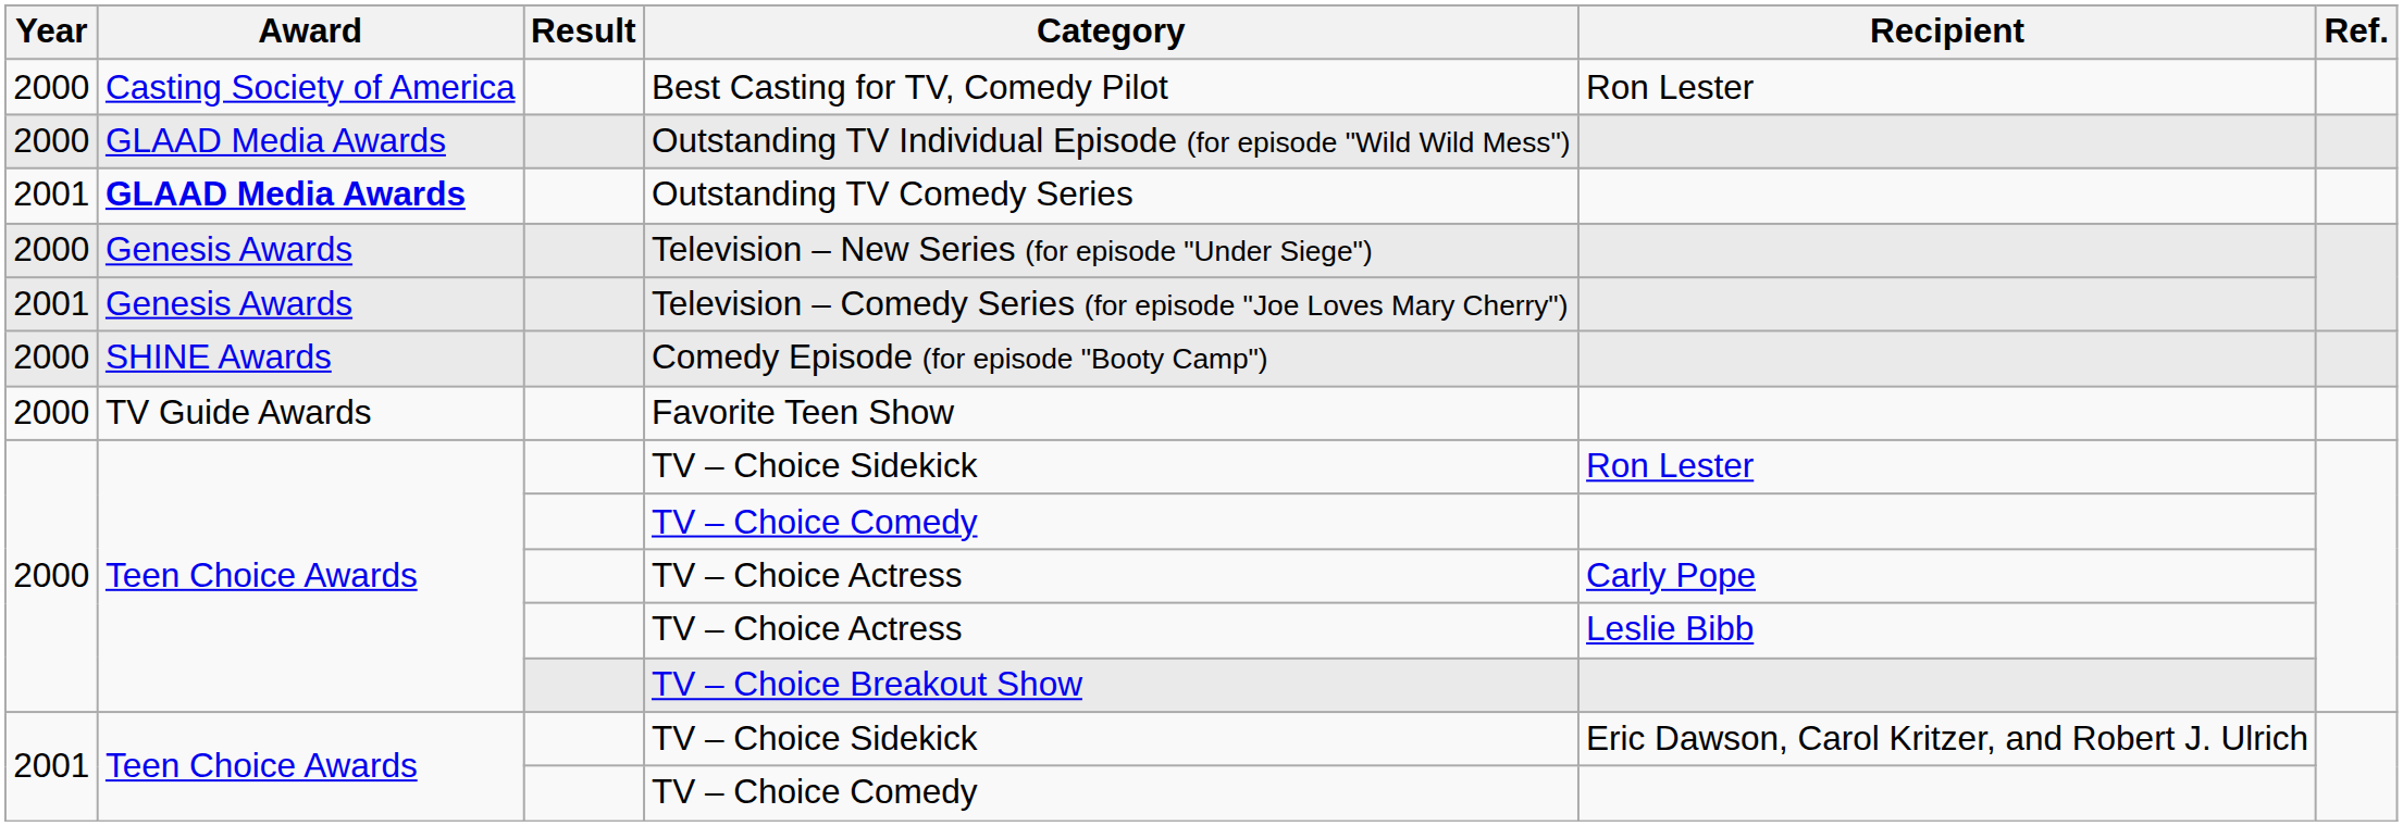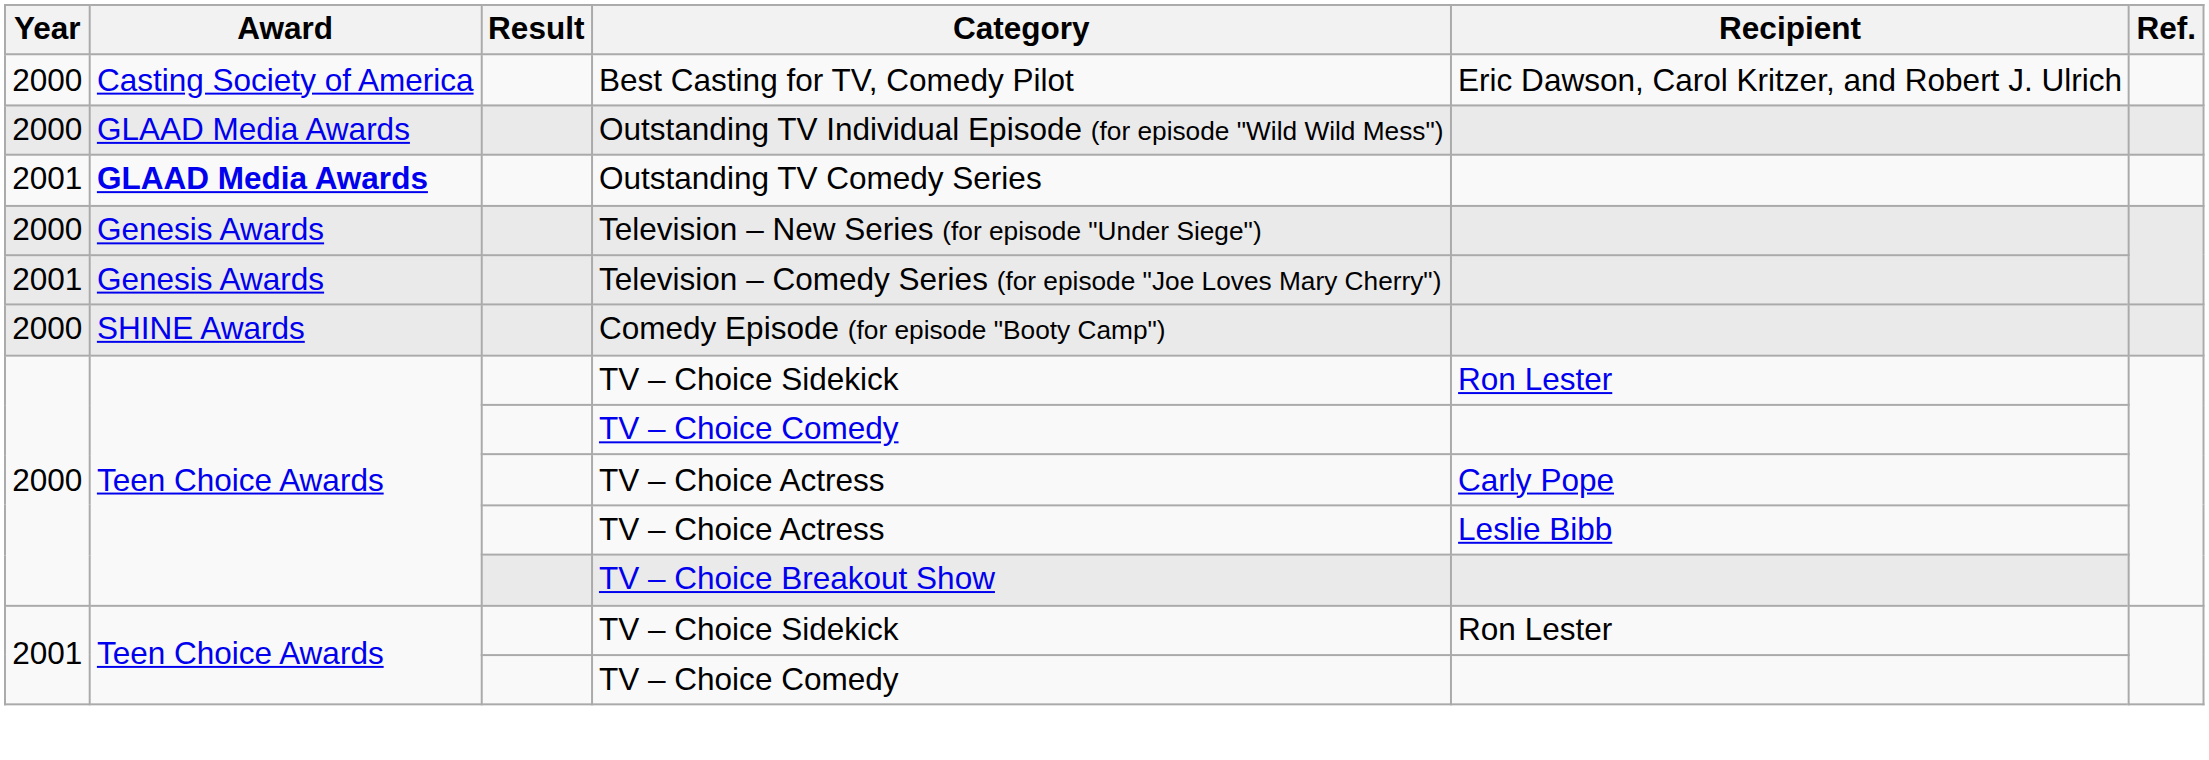 <table class="wikitable">
 <tr>
 <th>Year</th>
 <th>Award</th>
 <th>Result</th>
 <th>Category</th>
 <th>Recipient</th>
 <th>Ref.</th>
 </tr>
 <tr>
 <td>2000</td>
 <td><a href='#'>Casting Society of America</a></td>
 <td></td>
 <td>Best Casting for TV, Comedy Pilot</td>
-<td>Ron Lester</td>
+<td>Eric Dawson, Carol Kritzer, and Robert J. Ulrich</td>
 <td></td>
 </tr>
 <tr style="background:#eaeaea;"|>
 <td>2000</td>
 <td><a href='#'>GLAAD Media Awards</a></td>
 <td></td>
 <td>Outstanding TV Individual Episode <small>(for episode "Wild Wild Mess")</small></td>
 <td></td>
 <td></td>
 </tr>
 <tr>
 <td>2001</td>
 <td><strong><a href='#'>GLAAD Media Awards</a></strong></td>
 <td></td>
 <td>Outstanding TV Comedy Series</td>
 <td></td>
 <td></td>
 </tr>
 <tr style="background:#eaeaea;"|>
 <td>2000</td>
 <td><a href='#'>Genesis Awards</a></td>
 <td></td>
 <td>Television – New Series <small>(for episode "Under Siege")</small></td>
 <td></td>
 <td rowspan="2"></td>
 </tr>
 <tr style="background:#eaeaea;"|>
 <td>2001</td>
 <td><a href='#'>Genesis Awards</a></td>
 <td></td>
 <td>Television – Comedy Series <small>(for episode "Joe Loves Mary Cherry")</small></td>
 <td></td>
 </tr>
 <tr style="background:#eaeaea;"|>
 <td>2000</td>
 <td><a href='#'>SHINE Awards</a></td>
 <td></td>
 <td>Comedy Episode <small>(for episode "Booty Camp")</small></td>
 <td></td>
 <td></td>
 </tr>
 <tr>
-<td>2000</td>
-<td>TV Guide Awards</td>
-<td></td>
-<td>Favorite Teen Show</td>
-<td></td>
-<td></td>
-</tr>
-<tr>
 <td rowspan=5>2000</td>
 <td rowspan=5><a href='#'>Teen Choice Awards</a></td>
 <td></td>
 <td>TV – Choice Sidekick</td>
 <td><a href='#'>Ron Lester</a></td>
 <td rowspan="5"></td>
 </tr>
 <tr>
 <td></td>
 <td><a href='#'>TV – Choice Comedy</a></td>
 <td></td>
 </tr>
 <tr>
 <td></td>
 <td>TV – Choice Actress</td>
 <td><a href='#'>Carly Pope</a></td>
 </tr>
 <tr>
 <td></td>
 <td>TV – Choice Actress</td>
 <td><a href='#'>Leslie Bibb</a></td>
 </tr>
 <tr style="background:#eaeaea;"|>
 <td></td>
 <td><a href='#'>TV – Choice Breakout Show</a></td>
 <td></td>
 </tr>
 <tr>
 <td rowspan=2>2001</td>
 <td rowspan=2><a href='#'>Teen Choice Awards</a></td>
 <td></td>
 <td>TV – Choice Sidekick</td>
-<td>Eric Dawson, Carol Kritzer, and Robert J. Ulrich</td>
+<td>Ron Lester</td>
 <td rowspan="2"></td>
 </tr>
 <tr>
 <td></td>
 <td>TV – Choice Comedy</td>
 <td></td>
 </tr>
 </table>
